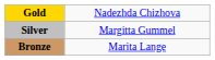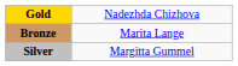 <table class="wikitable" style="text-align:center; " width="35%">
 <tr>
 <td bgcolor="gold"><strong>Gold</strong></td>
 <td><a href='#'>Nadezhda Chizhova</a><br>  <small><em></em></small></td>
 </tr>
 <tr>
+<td bgcolor="CC9966"><strong>Bronze</strong></td>
+<td><a href='#'>Marita Lange</a><br>  <small><em></em></small></td>
+</tr>
+<tr>
 <td bgcolor="silver"><strong>Silver</strong></td>
 <td><a href='#'>Margitta Gummel</a><br>  <small><em></em></small></td>
 </tr>
-<tr>
-<td bgcolor="CC9966"><strong>Bronze</strong></td>
-<td><a href='#'>Marita Lange</a><br>  <small><em></em></small></td>
-</tr>
 </table>
